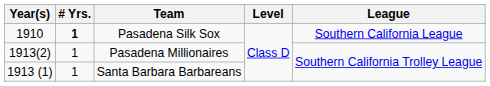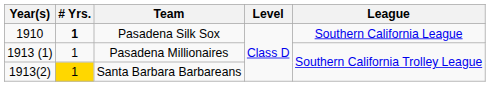 <table class="wikitable" style="text-align:center; font-size: 95%;">
 <tr>
 <th>Year(s)</th>
 <th># Yrs.</th>
 <th>Team</th>
 <th>Level</th>
 <th>League</th>
 </tr>
 <tr>
 <td>1910</td>
 <td><strong>1</strong></td>
 <td>Pasadena Silk Sox</td>
 <td rowspan=3><a href='#'>Class D</a></td>
 <td><a href='#'>Southern California League</a></td>
 </tr>
 <tr>
-<td>1913(2)</td>
+<td>1913 (1)</td>
 <td>1</td>
 <td>Pasadena Millionaires</td>
 <td rowspan=2><a href='#'>Southern California Trolley League</a></td>
 </tr>
 <tr>
-<td>1913 (1)</td>
-<td>1</td>
+<td>1913(2)</td>
+<td style="background: gold;">1</td>
 <td>Santa Barbara Barbareans</td>
 </tr>
 </table>
